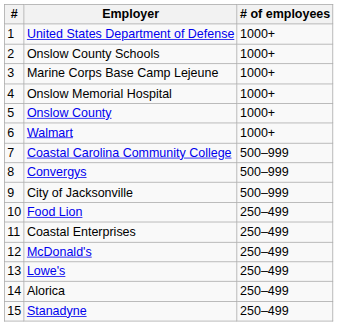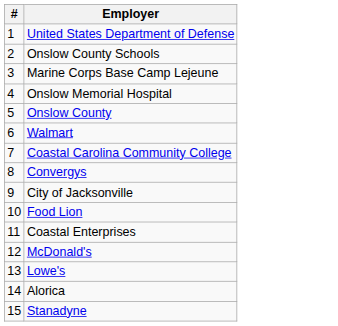 <table class="wikitable sortable" border="1">
 <tr>
 <th>#</th>
 <th>Employer</th>
-<th># of employees</th>
 </tr>
 <tr>
 <td>1</td>
 <td><a href='#'>United States Department of Defense</a></td>
-<td>1000+</td>
 </tr>
 <tr>
 <td>2</td>
 <td>Onslow County Schools</td>
-<td>1000+</td>
 </tr>
 <tr>
 <td>3</td>
 <td>Marine Corps Base Camp Lejeune</td>
-<td>1000+</td>
 </tr>
 <tr>
 <td>4</td>
 <td>Onslow Memorial Hospital</td>
-<td>1000+</td>
 </tr>
 <tr>
 <td>5</td>
 <td><a href='#'>Onslow County</a></td>
-<td>1000+</td>
 </tr>
 <tr>
 <td>6</td>
 <td><a href='#'>Walmart</a></td>
-<td>1000+</td>
 </tr>
 <tr>
 <td>7</td>
 <td><a href='#'>Coastal Carolina Community College</a></td>
-<td>500–999</td>
 </tr>
 <tr>
 <td>8</td>
 <td><a href='#'>Convergys</a></td>
-<td>500–999</td>
 </tr>
 <tr>
 <td>9</td>
 <td>City of Jacksonville</td>
-<td>500–999</td>
 </tr>
 <tr>
 <td>10</td>
 <td><a href='#'>Food Lion</a></td>
-<td>250–499</td>
 </tr>
 <tr>
 <td>11</td>
 <td>Coastal Enterprises</td>
-<td>250–499</td>
 </tr>
 <tr>
 <td>12</td>
 <td><a href='#'>McDonald's</a></td>
-<td>250–499</td>
 </tr>
 <tr>
 <td>13</td>
 <td><a href='#'>Lowe's</a></td>
-<td>250–499</td>
 </tr>
 <tr>
 <td>14</td>
 <td>Alorica</td>
-<td>250–499</td>
 </tr>
 <tr>
 <td>15</td>
 <td><a href='#'>Stanadyne</a></td>
-<td>250–499</td>
 </tr>
 </table>
